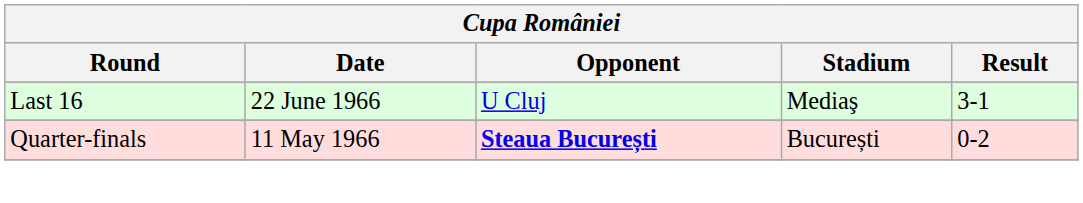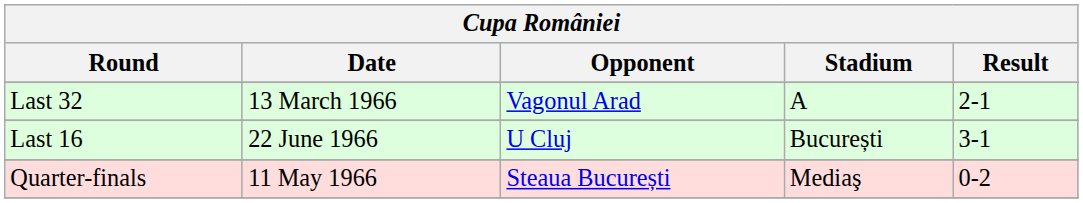 <table class="wikitable" style="width:80%;">
 <tr>
 <th colspan="5" style="text-align:center;"><em>Cupa României</em></th>
 </tr>
 <tr>
 <th>Round</th>
 <th>Date</th>
 <th>Opponent</th>
 <th>Stadium</th>
 <th>Result</th>
 </tr>
 <tr>
 </tr>
+<tr bgcolor="#ddffdd">
+<td>Last 32</td>
+<td>13 March 1966</td>
+<td><a href='#'>Vagonul Arad</a></td>
+<td>A</td>
+<td>2-1</td>
+</tr>
 <tr>
 </tr>
 <tr bgcolor="#ddffdd">
 <td>Last 16</td>
 <td>22 June 1966</td>
 <td><a href='#'>U Cluj</a></td>
-<td>Mediaş</td>
+<td>București</td>
 <td>3-1</td>
 </tr>
 <tr>
 </tr>
 <tr bgcolor="#ffdddd">
 <td>Quarter-finals</td>
 <td>11 May 1966</td>
-<td><strong><a href='#'>Steaua București</a></strong></td>
-<td>București</td>
+<td><a href='#'>Steaua București</a></td>
+<td>Mediaş</td>
 <td>0-2</td>
 </tr>
 <tr>
 </tr>
 </table>
